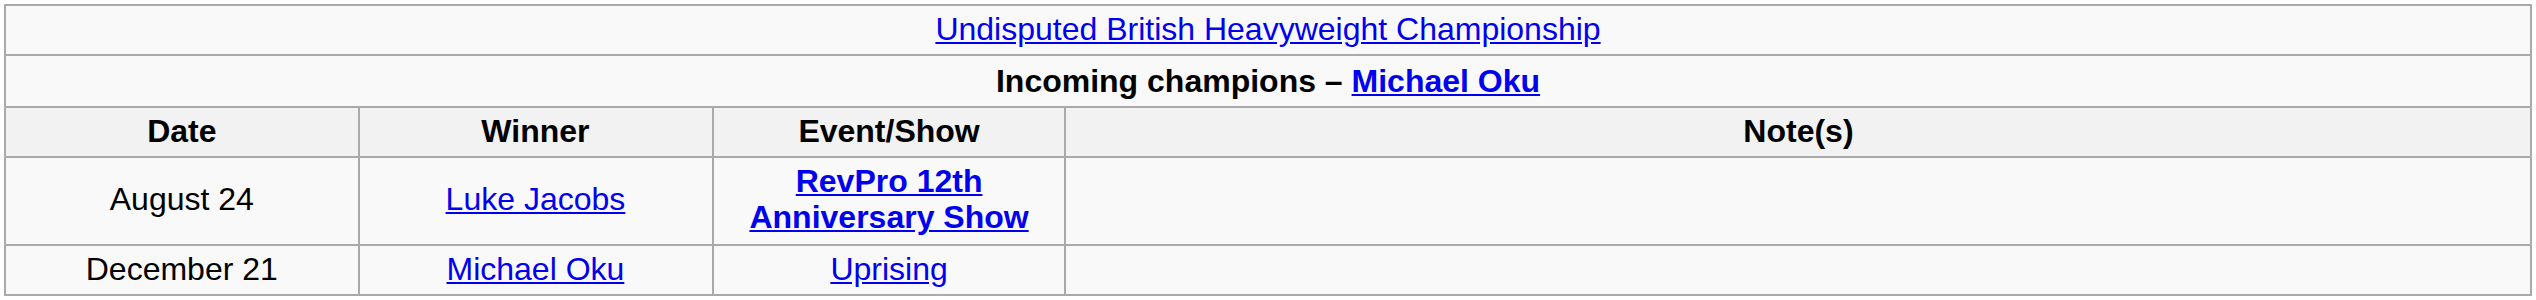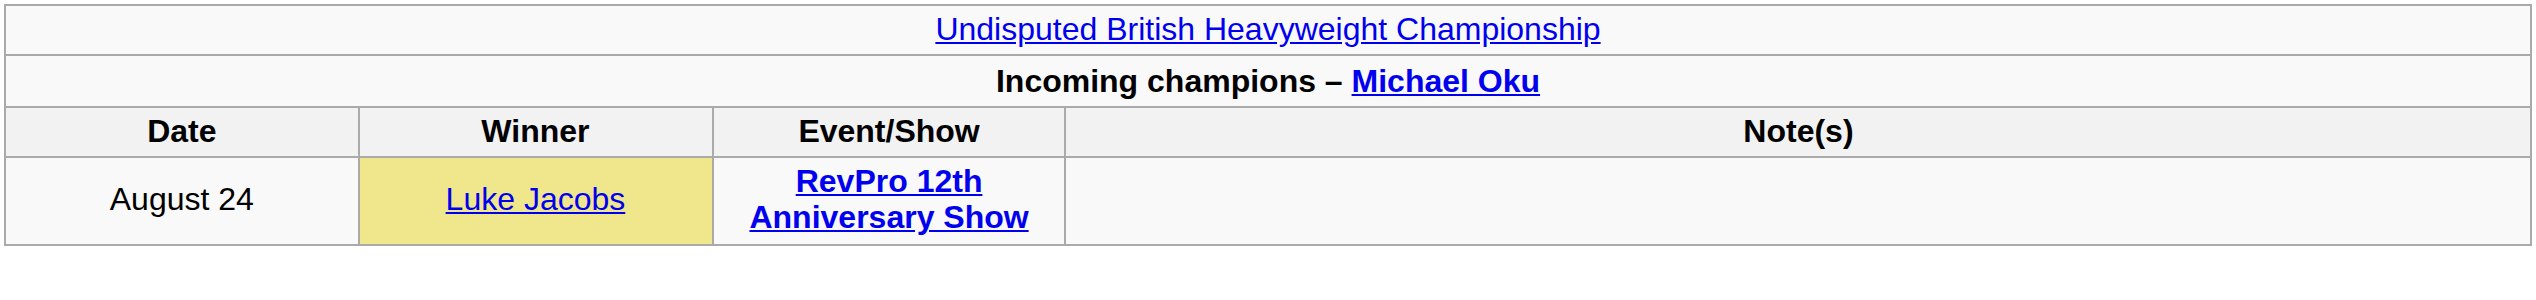 <table class="wikitable" style="text-align:center; width:100%;">
 <tr>
 <td colspan="4" style="text-align: center;"><a href='#'>Undisputed British Heavyweight Championship</a></td>
 </tr>
 <tr>
 <td colspan="4" style="text-align: center;"><strong>Incoming champions – <a href='#'>Michael Oku</a></strong></td>
 </tr>
 <tr>
 <th width=14%>Date</th>
 <th width=14%>Winner</th>
 <th width=14%>Event/Show</th>
 <th width=58%>Note(s)</th>
 </tr>
 <tr>
 <td>August 24</td>
-<td><a href='#'>Luke Jacobs</a></td>
+<td style="background: khaki;"><a href='#'>Luke Jacobs</a></td>
 <td><strong><a href='#'>RevPro 12th Anniversary Show</a></strong></td>
 <td></td>
 </tr>
-<tr>
-<td>December 21</td>
-<td><a href='#'>Michael Oku</a></td>
-<td><a href='#'>Uprising</a></td>
-<td></td>
-</tr>
 </table>
